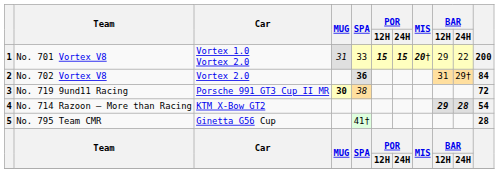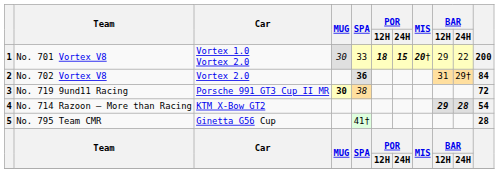 <table align=left| class="wikitable" style="font-size: 85%; text-align: center;">
 <tr valign="top">
 <th rowspan=2 valign=middle></th>
 <th rowspan=2 valign=middle>Team</th>
 <th rowspan=2 valign=middle>Car</th>
 <th rowspan=2 valign=middle><br><a href='#'>MUG</a></th>
 <th rowspan=2 valign=middle><br><a href='#'>SPA</a></th>
 <th colspan=2><br><a href='#'>POR</a></th>
 <th rowspan=2 valign=middle><br><a href='#'>MIS</a></th>
 <th colspan=2><br><a href='#'>BAR</a></th>
 <th rowspan=2 valign=middle>  </th>
 </tr>
 <tr>
 <th>12H</th>
 <th>24H</th>
 <th>12H</th>
 <th>24H</th>
 </tr>
 <tr>
 <th>1</th>
 <td align=left> No. 701 <a href='#'>Vortex V8</a></td>
 <td align=left><a href='#'>Vortex 1.0</a> <small></small><br><a href='#'>Vortex 2.0</a> <small></small></td>
-<td style="background:#DFDFDF;"><em>31</em></td>
+<td style="background:#DFDFDF;"><em>30</em></td>
 <td style="background:#FFFFBF;">33</td>
-<td style="background:#FFFFBF;"><strong><em>15</em></strong></td>
+<td style="background:#FFFFBF;"><strong><em>18</em></strong></td>
 <td style="background:#FFFFBF;"><strong><em>15</em></strong></td>
 <td style="background:#FFFFBF;"><strong><em>20</em></strong>†</td>
 <td style="background:#FFFFBF;">29</td>
 <td style="background:#FFFFBF;">22</td>
 <th>200</th>
 </tr>
 <tr>
 <th>2</th>
 <td align=left> No. 702 <a href='#'>Vortex V8</a></td>
 <td align=left><a href='#'>Vortex 2.0</a></td>
 <td></td>
 <td style="background:#DFDFDF;"><strong>36</strong></td>
 <td></td>
 <td></td>
 <td></td>
 <td style="background:#FFDF9F;">31</td>
 <td style="background:#FFDF9F;">29†</td>
 <th>84</th>
 </tr>
 <tr>
 <th>3</th>
 <td align=left> No. 719 9und11 Racing</td>
 <td align=left><a href='#'>Porsche 991 GT3 Cup II MR</a></td>
 <td style="background:#FFFFBF;"><strong>30</strong></td>
 <td style="background:#FFDF9F;"><em>38</em></td>
 <td></td>
 <td></td>
 <td></td>
 <td></td>
 <td></td>
 <th>72</th>
 </tr>
 <tr>
 <th>4</th>
 <td align=left> No. 714 Razoon – More than Racing</td>
 <td align=left><a href='#'>KTM X-Bow GT2</a></td>
 <td></td>
 <td></td>
 <td></td>
 <td></td>
 <td></td>
 <td style="background:#DFDFDF;"><strong><em>29</em></strong></td>
 <td style="background:#DFDFDF;"><strong><em>28</em></strong></td>
 <th>54</th>
 </tr>
 <tr>
 <th>5</th>
 <td align=left> No. 795 Team CMR</td>
 <td align=left><a href='#'>Ginetta G56</a> Cup</td>
 <td></td>
 <td style="background:#DFFFDF;">41†</td>
 <td></td>
 <td></td>
 <td></td>
 <td></td>
 <td></td>
 <th>28</th>
 </tr>
 <tr>
 <th rowspan=2 valign=middle></th>
 <th rowspan=2 valign=middle>Team</th>
 <th rowspan=2 valign=middle>Car</th>
 <th rowspan=2 valign=middle><br><a href='#'>MUG</a></th>
 <th rowspan=2 valign=middle><br><a href='#'>SPA</a></th>
 <th colspan=2><br><a href='#'>POR</a></th>
 <th rowspan=2 valign=middle><br><a href='#'>MIS</a></th>
 <th colspan=2><br><a href='#'>BAR</a></th>
 <th rowspan=2 valign=middle>  </th>
 </tr>
 <tr>
 <th>12H</th>
 <th>24H</th>
 <th>12H</th>
 <th>24H</th>
 </tr>
 <tr>
 </tr>
 </table>
